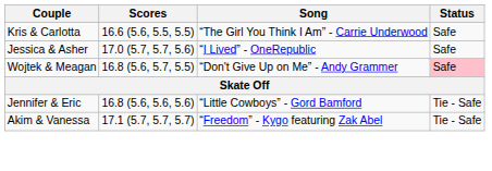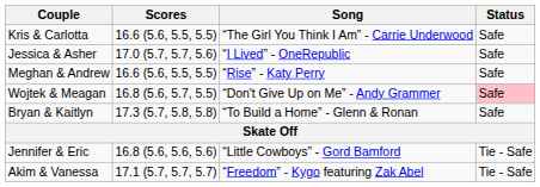 <table class="wikitable">
 <tr>
 <th>Couple</th>
 <th>Scores</th>
 <th>Song</th>
 <th>Status</th>
 </tr>
 <tr>
 <td>Kris & Carlotta</td>
 <td>16.6 (5.6, 5.5, 5.5)</td>
 <td>“The Girl You Think I Am” - <a href='#'>Carrie Underwood</a></td>
 <td>Safe</td>
 </tr>
 <tr>
 <td>Jessica & Asher</td>
 <td>17.0 (5.7, 5.7, 5.6)</td>
 <td>“<a href='#'>I Lived</a>” - <a href='#'>OneRepublic</a></td>
 <td>Safe</td>
 </tr>
 <tr>
+<td>Meghan & Andrew</td>
+<td>16.6 (5.6, 5.5, 5.5)</td>
+<td>“<a href='#'>Rise</a>” - <a href='#'>Katy Perry</a></td>
+<td>Safe</td>
+</tr>
+<tr>
 <td>Wojtek & Meagan</td>
 <td>16.8 (5.6, 5.7, 5.5)</td>
 <td>“Don't Give Up on Me” - <a href='#'>Andy Grammer</a></td>
 <td style="background: pink;">Safe</td>
+</tr>
+<tr>
+<td>Bryan & Kaitlyn</td>
+<td>17.3 (5.7, 5.8, 5.8)</td>
+<td>“To Build a Home” - Glenn & Ronan</td>
+<td>Safe</td>
 </tr>
 <tr>
 <th colspan="4"><strong>Skate Off</strong></th>
 </tr>
 <tr>
 <td>Jennifer & Eric</td>
 <td>16.8 (5.6, 5.6, 5.6)</td>
 <td>“Little Cowboys” - <a href='#'>Gord Bamford</a></td>
 <td>Tie - Safe</td>
 </tr>
 <tr>
 <td>Akim & Vanessa</td>
 <td>17.1 (5.7, 5.7, 5.7)</td>
 <td>“<a href='#'>Freedom</a>” - <a href='#'>Kygo</a> featuring <a href='#'>Zak Abel</a></td>
 <td>Tie - Safe</td>
 </tr>
 </table>
